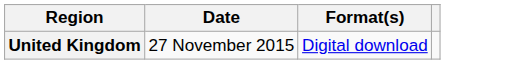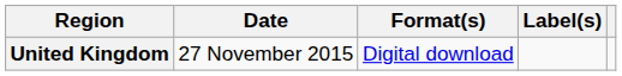 <table class="wikitable plainrowheaders">
 <tr>
 <th scope="col">Region</th>
 <th scope="col">Date</th>
 <th scope="col">Format(s)</th>
+<th scope="col">Label(s)</th>
 <th scope="col"></th>
 </tr>
 <tr>
 <th scope="row">United Kingdom</th>
 <td>27 November 2015</td>
 <td><a href='#'>Digital download</a></td>
 <td></td>
+<td></td>
 </tr>
 </table>
